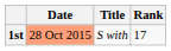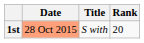 <table class="wikitable">
 <tr>
 <th></th>
 <th>Date</th>
 <th>Title</th>
 <th>Rank</th>
 </tr>
 <tr>
 <th>1st</th>
 <td style="background: lightsalmon;">28 Oct 2015</td>
 <td><em>S with</em></td>
-<td>17</td>
+<td>20</td>
 </tr>
 </table>
